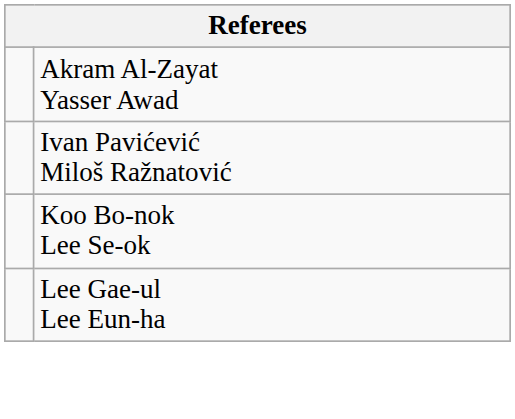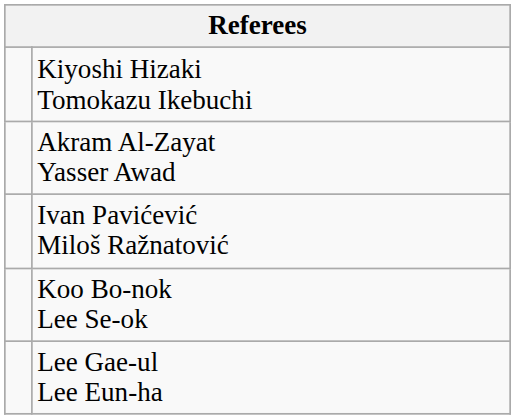 <table class="wikitable" style="width:300px;">
 <tr>
 <th colspan=2>Referees</th>
+</tr>
+<tr>
+<td align=left></td>
+<td>Kiyoshi Hizaki<br>Tomokazu Ikebuchi</td>
 </tr>
 <tr>
 <td align=left></td>
 <td>Akram Al-Zayat<br>Yasser Awad</td>
 </tr>
 <tr>
 <td align=left></td>
 <td>Ivan Pavićević<br>Miloš Ražnatović</td>
 </tr>
 <tr>
 <td align=left></td>
 <td>Koo Bo-nok<br>Lee Se-ok</td>
 </tr>
 <tr>
 <td align=left></td>
 <td>Lee Gae-ul<br>Lee Eun-ha</td>
 </tr>
 </table>
